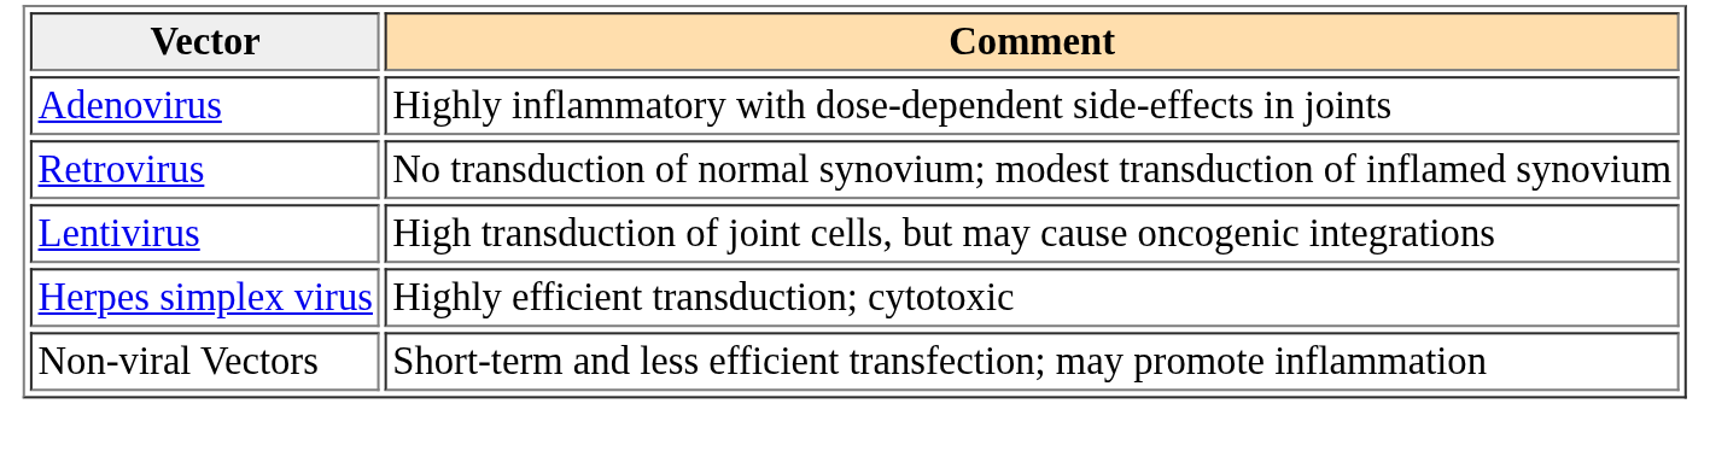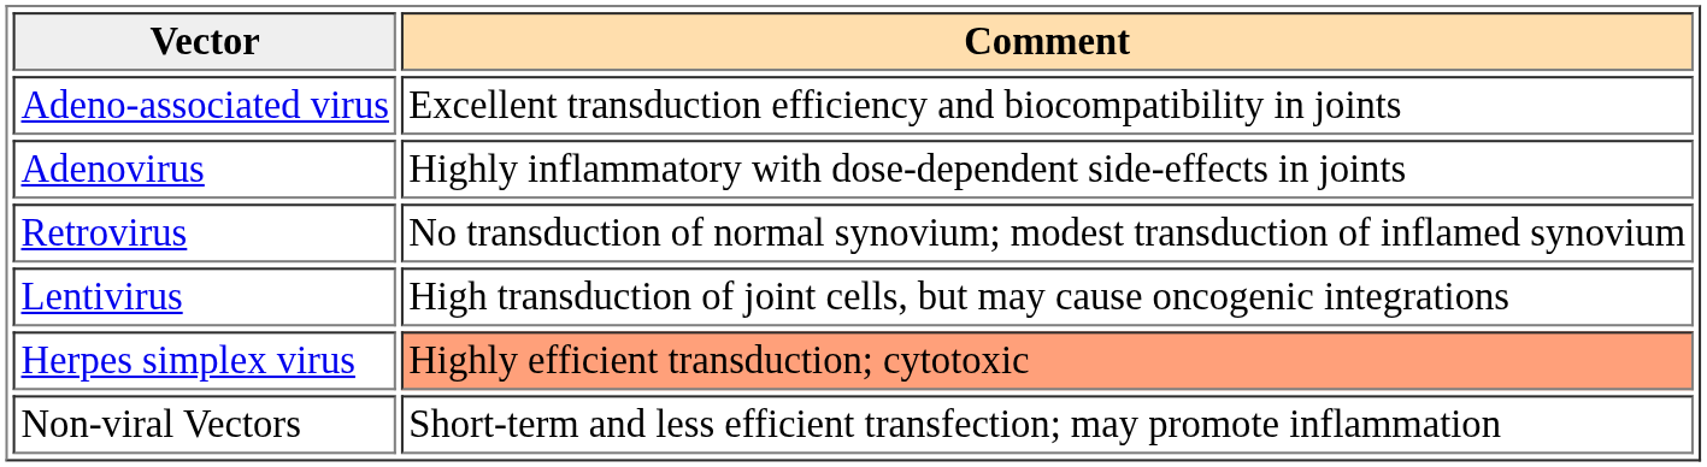 <table border="1" cellpadding="2" align="center">
 <tr>
 <th style="background: #efefef;">Vector</th>
 <th style="background: #ffdead;">Comment</th>
+</tr>
+<tr>
+<td><a href='#'>Adeno-associated virus</a></td>
+<td>Excellent transduction efficiency and biocompatibility in joints</td>
 </tr>
 <tr>
 <td><a href='#'>Adenovirus</a></td>
 <td>Highly inflammatory with dose-dependent side-effects in joints</td>
 </tr>
 <tr>
 <td><a href='#'>Retrovirus</a></td>
 <td>No transduction of normal synovium; modest transduction of inflamed synovium</td>
 </tr>
 <tr>
 <td><a href='#'>Lentivirus</a></td>
 <td>High transduction of joint cells, but may cause oncogenic integrations</td>
 </tr>
 <tr>
 <td><a href='#'>Herpes simplex virus</a></td>
-<td>Highly efficient transduction; cytotoxic</td>
+<td style="background: lightsalmon;">Highly efficient transduction; cytotoxic</td>
 </tr>
 <tr>
 <td>Non-viral Vectors</td>
 <td>Short-term and less efficient transfection; may promote inflammation</td>
 </tr>
 </table>
